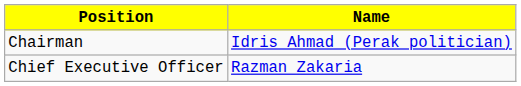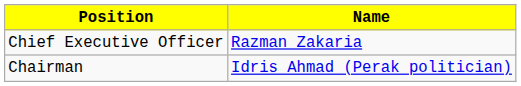 <table class="wikitable">
 <tr>
 <th style="background:yellow; color:Black; text-align:center;">Position</th>
 <th style="background:yellow; color:Black; text-align:center;">Name</th>
 </tr>
 <tr>
+<td>Chief Executive Officer</td>
+<td> <a href='#'>Razman Zakaria</a></td>
+</tr>
+<tr>
 <td>Chairman</td>
 <td> <a href='#'>Idris Ahmad (Perak politician)</a></td>
 </tr>
-<tr>
-<td>Chief Executive Officer</td>
-<td> <a href='#'>Razman Zakaria</a></td>
-</tr>
 </table>
